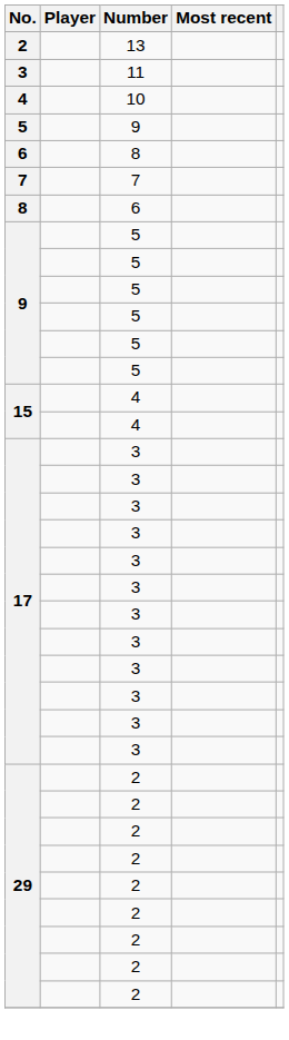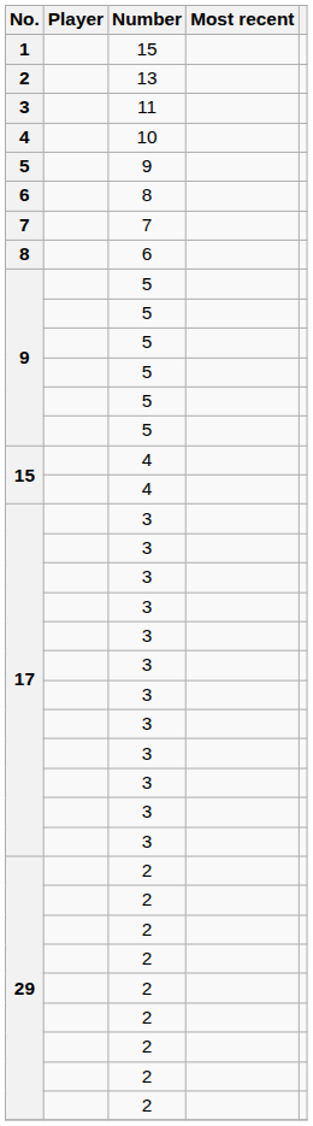 <table class="wikitable plainrowheaders sortable sticky-header" style="margin:left;">
 <tr>
 <th scope="col">No.</th>
 <th scope="col">Player</th>
 <th scope="col">Number</th>
 <th scope="col">Most recent</th>
 <th scope="col" class="unsortable"></th>
+</tr>
+<tr>
+<th scope="row" style="text-align:center;">1</th>
+<td></td>
+<td style="text-align:center;">15</td>
+<td></td>
+<td></td>
 </tr>
 <tr>
 <th scope="row" style="text-align:center;">2</th>
 <td></td>
 <td style="text-align:center;">13</td>
 <td></td>
 <td></td>
 </tr>
 <tr>
 <th scope="row" style="text-align:center;">3</th>
 <td></td>
 <td style="text-align:center;">11</td>
 <td></td>
 <td></td>
 </tr>
 <tr>
 <th scope="row" style="text-align:center;">4</th>
 <td></td>
 <td style="text-align:center;">10</td>
 <td></td>
 <td></td>
 </tr>
 <tr>
 <th scope="row" style="text-align:center;">5</th>
 <td></td>
 <td style="text-align:center;">9</td>
 <td></td>
 <td></td>
 </tr>
 <tr>
 <th scope="row" style="text-align:center;">6</th>
 <td></td>
 <td style="text-align:center;">8</td>
 <td></td>
 <td></td>
 </tr>
 <tr>
 <th scope="row" style="text-align:center;">7</th>
 <td></td>
 <td style="text-align:center;">7</td>
 <td></td>
 <td></td>
 </tr>
 <tr>
 <th scope="row" style="text-align:center;">8</th>
 <td></td>
 <td style="text-align:center;">6</td>
 <td></td>
 <td></td>
 </tr>
 <tr>
 <th scope="row" style="text-align:center;" rowspan=6>9</th>
 <td></td>
 <td style="text-align:center;">5</td>
 <td></td>
 <td></td>
 </tr>
 <tr>
 <td></td>
 <td style="text-align:center;">5</td>
 <td></td>
 <td></td>
 </tr>
 <tr>
 <td></td>
 <td style="text-align:center;">5</td>
 <td></td>
 <td></td>
 </tr>
 <tr>
 <td></td>
 <td style="text-align:center;">5</td>
 <td></td>
 <td></td>
 </tr>
 <tr>
 <td></td>
 <td style="text-align:center;">5</td>
 <td></td>
 <td></td>
 </tr>
 <tr>
 <td></td>
 <td style="text-align:center;">5</td>
 <td></td>
 <td></td>
 </tr>
 <tr>
 <th rowspan="2" scope="row" style="text-align:center;">15</th>
 <td></td>
 <td style="text-align:center;">4</td>
 <td></td>
 <td></td>
 </tr>
 <tr>
 <td></td>
 <td style="text-align:center;">4</td>
 <td></td>
 <td></td>
 </tr>
 <tr>
 <th rowspan="12" scope="row" style="text-align:center;">17</th>
 <td></td>
 <td style="text-align:center;">3</td>
 <td></td>
 <td></td>
 </tr>
 <tr>
 <td></td>
 <td style="text-align:center;">3</td>
 <td></td>
 <td></td>
 </tr>
 <tr>
 <td></td>
 <td style="text-align:center;">3</td>
 <td></td>
 <td></td>
 </tr>
 <tr>
 <td></td>
 <td style="text-align:center;">3</td>
 <td></td>
 <td></td>
 </tr>
 <tr>
 <td></td>
 <td style="text-align:center;">3</td>
 <td></td>
 <td></td>
 </tr>
 <tr>
 <td></td>
 <td style="text-align:center;">3</td>
 <td></td>
 <td></td>
 </tr>
 <tr>
 <td></td>
 <td style="text-align:center;">3</td>
 <td></td>
 <td></td>
 </tr>
 <tr>
 <td></td>
 <td style="text-align:center;">3</td>
 <td></td>
 <td></td>
 </tr>
 <tr>
 <td></td>
 <td style="text-align:center;">3</td>
 <td></td>
 <td></td>
 </tr>
 <tr>
 <td></td>
 <td style="text-align:center;">3</td>
 <td></td>
 <td></td>
 </tr>
 <tr>
 <td></td>
 <td style="text-align:center;">3</td>
 <td></td>
 <td></td>
 </tr>
 <tr>
 <td></td>
 <td style="text-align:center;">3</td>
 <td></td>
 <td></td>
 </tr>
 <tr>
 <th scope="row" style="text-align:center;" rowspan=9>29</th>
 <td></td>
 <td style="text-align:center;">2</td>
 <td></td>
 <td></td>
 </tr>
 <tr>
 <td></td>
 <td style="text-align:center;">2</td>
 <td></td>
 <td></td>
 </tr>
 <tr>
 <td></td>
 <td style="text-align:center;">2</td>
 <td></td>
 <td></td>
 </tr>
 <tr>
 <td></td>
 <td style="text-align:center;">2</td>
 <td></td>
 <td></td>
 </tr>
 <tr>
 <td></td>
 <td style="text-align:center;">2</td>
 <td></td>
 <td></td>
 </tr>
 <tr>
 <td></td>
 <td style="text-align:center;">2</td>
 <td></td>
 <td></td>
 </tr>
 <tr>
 <td></td>
 <td style="text-align:center;">2</td>
 <td></td>
 <td></td>
 </tr>
 <tr>
 <td></td>
 <td style="text-align:center;">2</td>
 <td></td>
 <td></td>
 </tr>
 <tr>
 <td></td>
 <td style="text-align:center;">2</td>
 <td></td>
 <td></td>
 </tr>
 <tr>
 </tr>
 </table>
